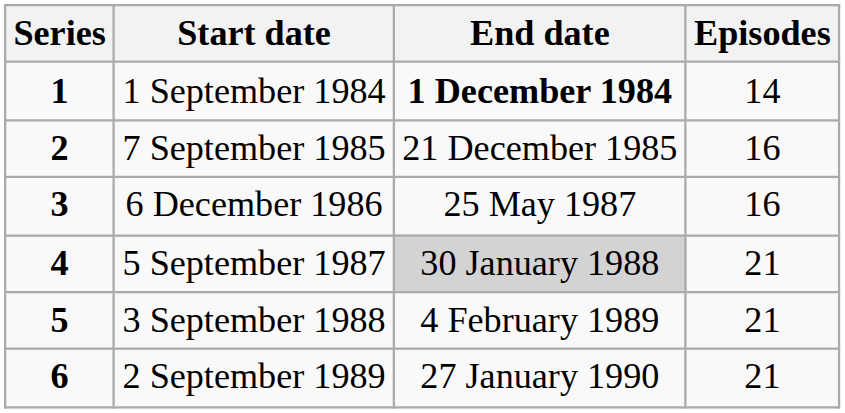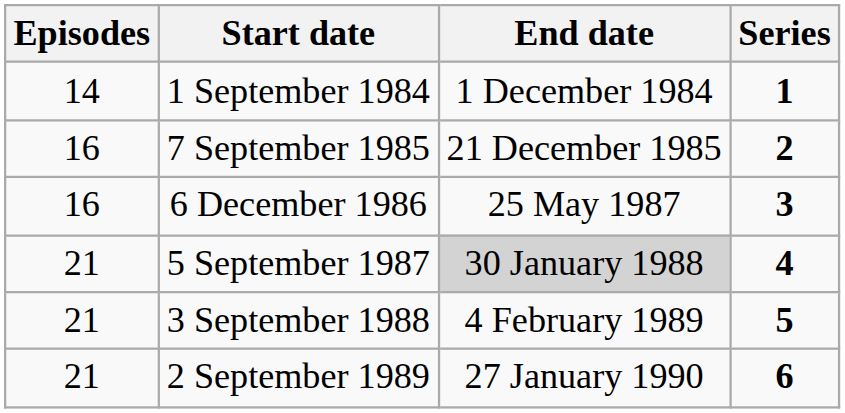 <table class="wikitable" style="text-align:center;">
 <tr>
-<th>Series</th>
+<th>Episodes</th>
 <th>Start date</th>
 <th>End date</th>
-<th>Episodes</th>
+<th>Series</th>
 </tr>
 <tr>
+<td>14</td>
+<td>1 September 1984</td>
+<td>1 December 1984</td>
 <td><strong>1</strong></td>
-<td>1 September 1984</td>
-<td><strong>1 December 1984</strong></td>
-<td>14</td>
 </tr>
 <tr>
-<td><strong>2</strong></td>
+<td>16</td>
 <td>7 September 1985</td>
 <td>21 December 1985</td>
-<td>16</td>
+<td><strong>2</strong></td>
 </tr>
 <tr>
-<td><strong>3</strong></td>
+<td>16</td>
 <td>6 December 1986</td>
 <td>25 May 1987</td>
-<td>16</td>
+<td><strong>3</strong></td>
 </tr>
 <tr>
-<td><strong>4</strong></td>
+<td>21</td>
 <td>5 September 1987</td>
 <td style="background: lightgrey;">30 January 1988</td>
-<td>21</td>
+<td><strong>4</strong></td>
 </tr>
 <tr>
-<td><strong>5</strong></td>
+<td>21</td>
 <td>3 September 1988</td>
 <td>4 February 1989</td>
-<td>21</td>
+<td><strong>5</strong></td>
 </tr>
 <tr>
-<td><strong>6</strong></td>
+<td>21</td>
 <td>2 September 1989</td>
 <td>27 January 1990</td>
-<td>21</td>
+<td><strong>6</strong></td>
 </tr>
 </table>
